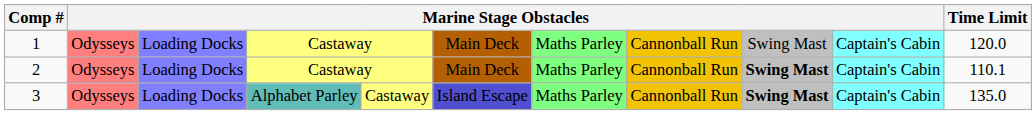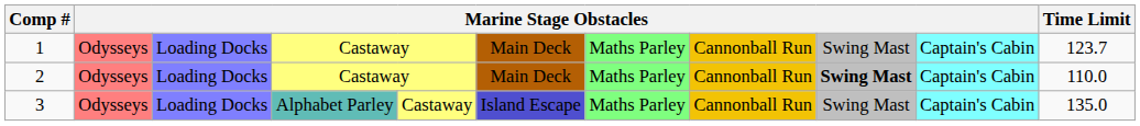 <table class="wikitable">
 <tr>
 <th>Comp #</th>
 <th colspan="9">Marine Stage Obstacles</th>
 <th>Time Limit</th>
 </tr>
 <tr>
 <td colspan="1" align="center">1</td>
 <td colspan="1" align="center" style="background-color: #FF7F7F;">Odysseys</td>
 <td colspan="1" align="center" style="background-color: #7F7FFF;">Loading Docks</td>
 <td colspan="2" align="center" style="background-color: #FFFF7F;">Castaway</td>
 <td colspan="1" align="center" style="background-color: #B45F04;">Main Deck</td>
 <td colspan="1" align="center" style="background-color: #7FFF7F;">Maths Parley</td>
 <td colspan="1" align="center" style="background-color: #f2c305;">Cannonball Run</td>
 <td colspan="1" align="center" style="background-color: #BFBFBF;">Swing Mast</td>
 <td colspan="1" align="center" style="background-color: #7FFFFF;">Captain's Cabin</td>
-<td colspan="1" align="center">120.0</td>
+<td colspan="1" align="center">123.7</td>
 </tr>
 <tr>
 <td colspan="1" align="center">2</td>
 <td colspan="1" align="center" style="background-color: #FF7F7F;">Odysseys</td>
 <td colspan="1" align="center" style="background-color: #7F7FFF;">Loading Docks</td>
 <td colspan="2" align="center" style="background-color: #FFFF7F;">Castaway</td>
 <td colspan="1" align="center" style="background-color: #B45F04;">Main Deck</td>
 <td colspan="1" align="center" style="background-color: #7FFF7F;">Maths Parley</td>
 <td colspan="1" align="center" style="background-color: #f2c305;">Cannonball Run</td>
 <td colspan="1" align="center" style="background-color: #BFBFBF;"><strong>Swing Mast</strong></td>
 <td colspan="1" align="center" style="background-color: #7FFFFF;">Captain's Cabin</td>
-<td colspan="1" align="center">110.1</td>
+<td colspan="1" align="center">110.0</td>
 </tr>
 <tr>
 <td colspan="1" align="center">3</td>
 <td colspan="1" align="center" style="background-color: #FF7F7F;">Odysseys</td>
 <td colspan="1" align="center" style="background-color: #7F7FFF;">Loading Docks</td>
 <td colspan="1" align="center" style="background-color: #60bcb6;">Alphabet Parley</td>
 <td colspan="1" align="center" style="background-color: #FFFF7F;">Castaway</td>
 <td colspan="1" align="center" style="background-color: #4f4fcf;">Island Escape</td>
 <td colspan="1" align="center" style="background-color: #7FFF7F;">Maths Parley</td>
 <td colspan="1" align="center" style="background-color: #f2c305;">Cannonball Run</td>
-<td colspan="1" align="center" style="background-color: #BFBFBF;"><strong>Swing Mast</strong></td>
+<td colspan="1" align="center" style="background-color: #BFBFBF;">Swing Mast</td>
 <td colspan="1" align="center" style="background-color: #7FFFFF;">Captain's Cabin</td>
 <td colspan="1" align="center">135.0</td>
 </tr>
 </table>
